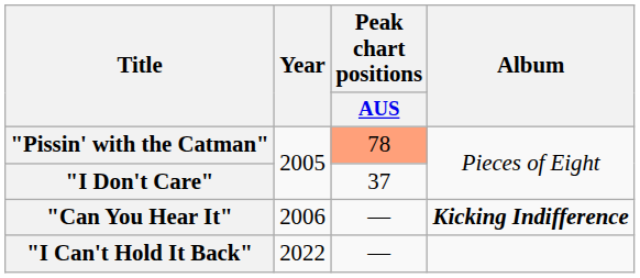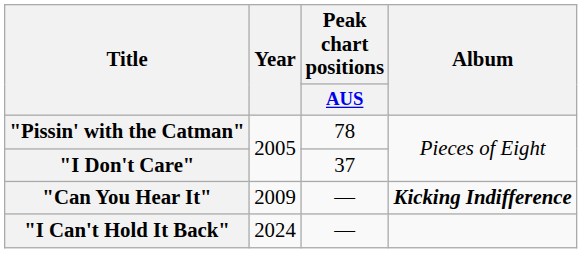 <table class="wikitable plainrowheaders" style="text-align:center;">
 <tr>
 <th scope="col" rowspan="2">Title</th>
 <th scope="col" rowspan="2">Year</th>
 <th scope="col" colspan="1">Peak chart positions</th>
 <th scope="col" rowspan="2">Album</th>
 </tr>
 <tr>
 <th scope="col" style="width:3em;font-size:90%;"><a href='#'>AUS</a><br></th>
 </tr>
 <tr>
 <th scope="row">"Pissin' with the Catman"</th>
 <td rowspan="2">2005</td>
-<td style="background: lightsalmon;">78</td>
+<td>78</td>
 <td rowspan="2"><em>Pieces of Eight</em></td>
 </tr>
 <tr>
 <th scope="row">"I Don't Care"</th>
 <td>37</td>
 </tr>
 <tr>
 <th scope="row">"Can You Hear It"</th>
-<td>2006</td>
+<td>2009</td>
 <td>—</td>
 <td><strong><em>Kicking Indifference</em></strong></td>
 </tr>
 <tr>
 <th scope="row">"I Can't Hold It Back"</th>
-<td>2022</td>
+<td>2024</td>
 <td>—</td>
 <td></td>
 </tr>
 </table>
